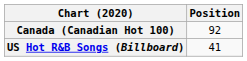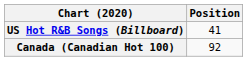 <table class="wikitable plainrowheaders" style="text-align:center">
 <tr>
 <th scope="col">Chart (2020)</th>
 <th scope="col">Position</th>
 </tr>
 <tr>
+<th scope="row">US <a href='#'>Hot R&B Songs</a> (<em>Billboard</em>)</th>
+<td>41</td>
+</tr>
+<tr>
 <th scope="row">Canada (Canadian Hot 100)</th>
 <td>92</td>
 </tr>
-<tr>
-<th scope="row">US <a href='#'>Hot R&B Songs</a> (<em>Billboard</em>)</th>
-<td>41</td>
-</tr>
 </table>
